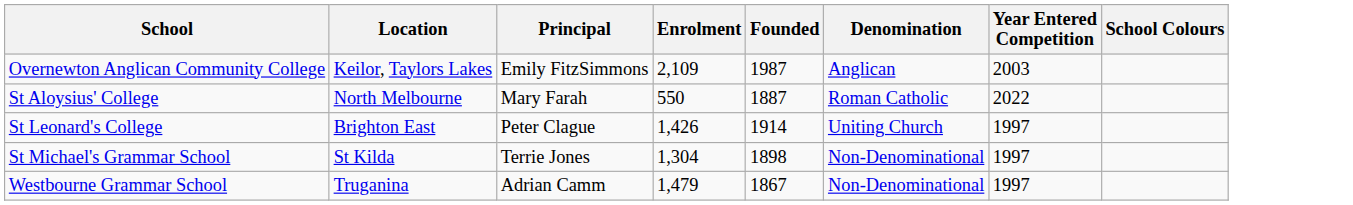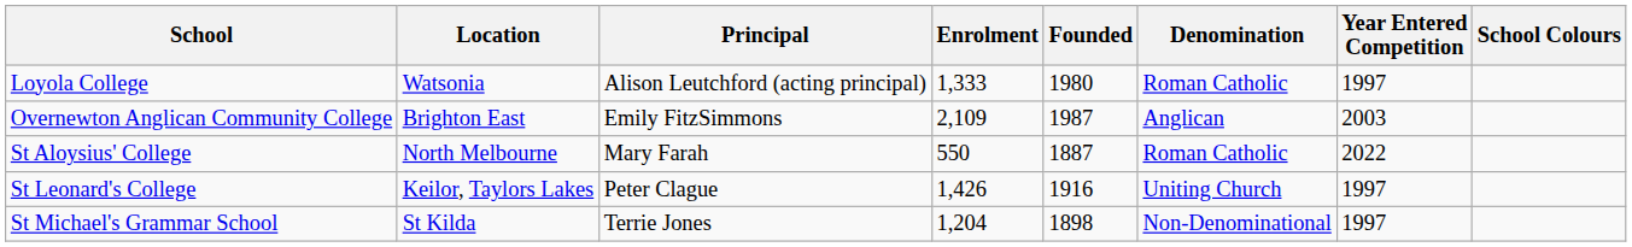 <table class="wikitable sortable">
 <tr>
 <th>School</th>
 <th>Location</th>
 <th>Principal</th>
 <th>Enrolment</th>
 <th>Founded</th>
 <th>Denomination</th>
 <th>Year Entered<br>Competition</th>
 <th>School Colours</th>
 </tr>
 <tr>
+<td><a href='#'>Loyola College</a></td>
+<td><a href='#'>Watsonia</a></td>
+<td>Alison Leutchford (acting principal)</td>
+<td>1,333</td>
+<td>1980</td>
+<td><a href='#'>Roman Catholic</a></td>
+<td>1997</td>
+<td></td>
+</tr>
+<tr>
 <td><a href='#'>Overnewton Anglican Community College</a></td>
-<td><a href='#'>Keilor</a>, <a href='#'>Taylors Lakes</a></td>
+<td><a href='#'>Brighton East</a></td>
 <td>Emily FitzSimmons</td>
 <td>2,109</td>
 <td>1987</td>
 <td><a href='#'>Anglican</a></td>
 <td>2003</td>
 <td></td>
 </tr>
 <tr>
 <td><a href='#'>St Aloysius' College</a></td>
 <td><a href='#'>North Melbourne</a></td>
 <td>Mary Farah</td>
 <td>550</td>
 <td>1887</td>
 <td><a href='#'>Roman Catholic</a></td>
 <td>2022</td>
 <td> </td>
 </tr>
 <tr>
 <td><a href='#'>St Leonard's College</a></td>
-<td><a href='#'>Brighton East</a></td>
+<td><a href='#'>Keilor</a>, <a href='#'>Taylors Lakes</a></td>
 <td>Peter Clague</td>
 <td>1,426</td>
-<td>1914</td>
+<td>1916</td>
 <td><a href='#'>Uniting Church</a></td>
 <td>1997</td>
 <td></td>
 </tr>
 <tr>
 <td><a href='#'>St Michael's Grammar School</a></td>
 <td><a href='#'>St Kilda</a></td>
 <td>Terrie Jones</td>
-<td>1,304</td>
+<td>1,204</td>
 <td>1898</td>
 <td><a href='#'>Non-Denominational</a></td>
 <td>1997</td>
 <td></td>
 </tr>
-<tr>
-<td><a href='#'>Westbourne Grammar School</a></td>
-<td><a href='#'>Truganina</a></td>
-<td>Adrian Camm</td>
-<td>1,479</td>
-<td>1867</td>
-<td><a href='#'>Non-Denominational</a></td>
-<td>1997</td>
-<td></td>
-</tr>
 </table>
